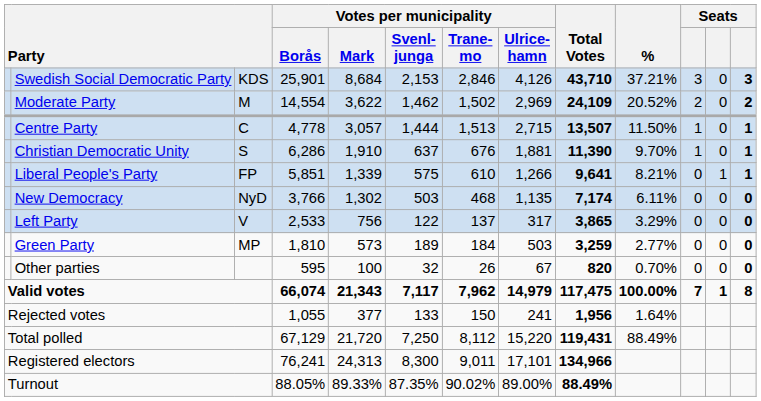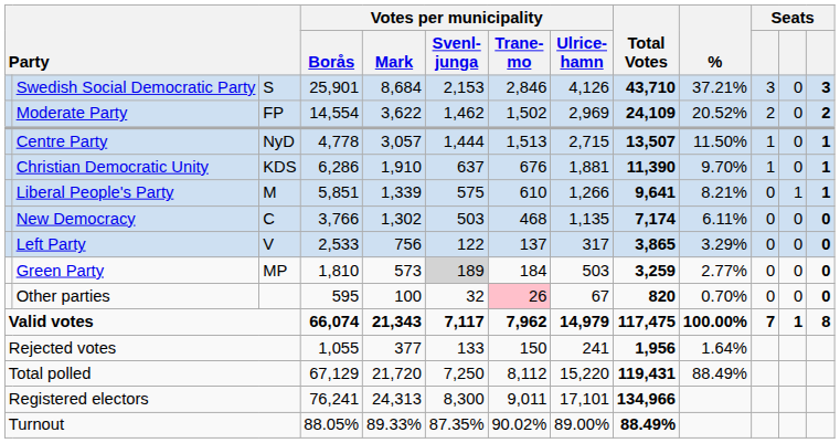 <table class="wikitable" border="1" style="text-align:right;">
 <tr>
 <th style="text-align:left;" valign=bottom rowspan=2 colspan=3>Party</th>
 <th colspan=5>Votes per municipality</th>
 <th align=center valign=bottom rowspan=2 width="50">Total Votes</th>
 <th align=center valign=bottom rowspan=2 width="50">%</th>
 <th colspan=3>Seats</th>
 </tr>
 <tr>
 <th align=center valign=bottom width="50"><a href='#'>Borås</a></th>
 <th align=center valign=bottom width="50"><a href='#'>Mark</a></th>
 <th align=center valign=bottom width="50"><a href='#'>Svenl- junga</a></th>
 <th align=center valign=bottom width="50"><a href='#'>Trane- mo</a></th>
 <th align=center valign=bottom width="50"><a href='#'>Ulrice- hamn</a></th>
 <th align=center valign=bottom width="20"><small></small></th>
 <th align=center valign=bottom width="20"><small><a href='#'></a></small></th>
 <th align=center valign=bottom width="20"><small></small></th>
 </tr>
 <tr style="background:#CEE0F2;">
 <td></td>
 <td align=left style="white-space: nowrap;"><a href='#'>Swedish Social Democratic Party</a></td>
-<td align=left>KDS</td>
+<td align=left>S</td>
 <td>25,901</td>
 <td>8,684</td>
 <td>2,153</td>
 <td>2,846</td>
 <td>4,126</td>
 <td><strong>43,710</strong></td>
 <td>37.21%</td>
 <td>3</td>
 <td>0</td>
 <td><strong>3</strong></td>
 </tr>
 <tr style="background:#CEE0F2;">
 <td></td>
 <td align=left><a href='#'>Moderate Party</a></td>
-<td align=left>M</td>
+<td align=left>FP</td>
 <td>14,554</td>
 <td>3,622</td>
 <td>1,462</td>
 <td>1,502</td>
 <td>2,969</td>
 <td><strong>24,109</strong></td>
 <td>20.52%</td>
 <td>2</td>
 <td>0</td>
 <td><strong>2</strong></td>
 </tr>
 <tr style="background:#CEE0F2; border-top:3px solid darkgray;">
 <td></td>
 <td align=left><a href='#'>Centre Party</a></td>
-<td align=left>C</td>
+<td align=left>NyD</td>
 <td>4,778</td>
 <td>3,057</td>
 <td>1,444</td>
 <td>1,513</td>
 <td>2,715</td>
 <td><strong>13,507</strong></td>
 <td>11.50%</td>
 <td>1</td>
 <td>0</td>
 <td><strong>1</strong></td>
 </tr>
 <tr style="background:#CEE0F2;">
 <td></td>
 <td align=left><a href='#'>Christian Democratic Unity</a></td>
-<td align=left>S</td>
+<td align=left>KDS</td>
 <td>6,286</td>
 <td>1,910</td>
 <td>637</td>
 <td>676</td>
 <td>1,881</td>
 <td><strong>11,390</strong></td>
 <td>9.70%</td>
 <td>1</td>
 <td>0</td>
 <td><strong>1</strong></td>
 </tr>
 <tr style="background:#CEE0F2;">
 <td></td>
 <td align=left><a href='#'>Liberal People's Party</a></td>
-<td align=left>FP</td>
+<td align=left>M</td>
 <td>5,851</td>
 <td>1,339</td>
 <td>575</td>
 <td>610</td>
 <td>1,266</td>
 <td><strong>9,641</strong></td>
 <td>8.21%</td>
 <td>0</td>
 <td>1</td>
 <td><strong>1</strong></td>
 </tr>
 <tr style="background:#CEE0F2;">
 <td></td>
 <td align=left><a href='#'>New Democracy</a></td>
-<td align=left>NyD</td>
+<td align=left>C</td>
 <td>3,766</td>
 <td>1,302</td>
 <td>503</td>
 <td>468</td>
 <td>1,135</td>
 <td><strong>7,174</strong></td>
 <td>6.11%</td>
 <td>0</td>
 <td>0</td>
 <td><strong>0</strong></td>
 </tr>
 <tr style="background:#CEE0F2;">
 <td></td>
 <td align=left><a href='#'>Left Party</a></td>
 <td align=left>V</td>
 <td>2,533</td>
 <td>756</td>
 <td>122</td>
 <td>137</td>
 <td>317</td>
 <td><strong>3,865</strong></td>
 <td>3.29%</td>
 <td>0</td>
 <td>0</td>
 <td><strong>0</strong></td>
 </tr>
 <tr>
 <td></td>
 <td align=left><a href='#'>Green Party</a></td>
 <td align=left>MP</td>
 <td>1,810</td>
 <td>573</td>
-<td>189</td>
+<td style="background: lightgrey;">189</td>
 <td>184</td>
 <td>503</td>
 <td><strong>3,259</strong></td>
 <td>2.77%</td>
 <td>0</td>
 <td>0</td>
 <td><strong>0</strong></td>
 </tr>
 <tr>
 <td></td>
 <td align=left>Other parties</td>
 <td></td>
 <td>595</td>
 <td>100</td>
 <td>32</td>
-<td>26</td>
+<td style="background: pink;">26</td>
 <td>67</td>
 <td><strong>820</strong></td>
 <td>0.70%</td>
 <td>0</td>
 <td>0</td>
 <td><strong>0</strong></td>
 </tr>
 <tr style="font-weight:bold">
 <td align=left colspan=3>Valid votes</td>
 <td>66,074</td>
 <td>21,343</td>
 <td>7,117</td>
 <td>7,962</td>
 <td>14,979</td>
 <td>117,475</td>
 <td>100.00%</td>
 <td>7</td>
 <td>1</td>
 <td>8</td>
 </tr>
 <tr>
 <td align=left colspan=3>Rejected votes</td>
 <td>1,055</td>
 <td>377</td>
 <td>133</td>
 <td>150</td>
 <td>241</td>
 <td><strong>1,956</strong></td>
 <td>1.64%</td>
 <td></td>
 <td></td>
 <td></td>
 </tr>
 <tr>
 <td align=left colspan=3>Total polled</td>
 <td>67,129</td>
 <td>21,720</td>
 <td>7,250</td>
 <td>8,112</td>
 <td>15,220</td>
 <td><strong>119,431</strong></td>
 <td>88.49%</td>
 <td></td>
 <td></td>
 <td></td>
 </tr>
 <tr>
 <td align=left colspan=3>Registered electors</td>
 <td>76,241</td>
 <td>24,313</td>
 <td>8,300</td>
 <td>9,011</td>
 <td>17,101</td>
 <td><strong>134,966</strong></td>
 <td></td>
 <td></td>
 <td></td>
 <td></td>
 </tr>
 <tr>
 <td align=left colspan=3>Turnout</td>
 <td>88.05%</td>
 <td>89.33%</td>
 <td>87.35%</td>
 <td>90.02%</td>
 <td>89.00%</td>
 <td><strong>88.49%</strong></td>
 <td></td>
 <td></td>
 <td></td>
 <td></td>
 </tr>
 </table>
